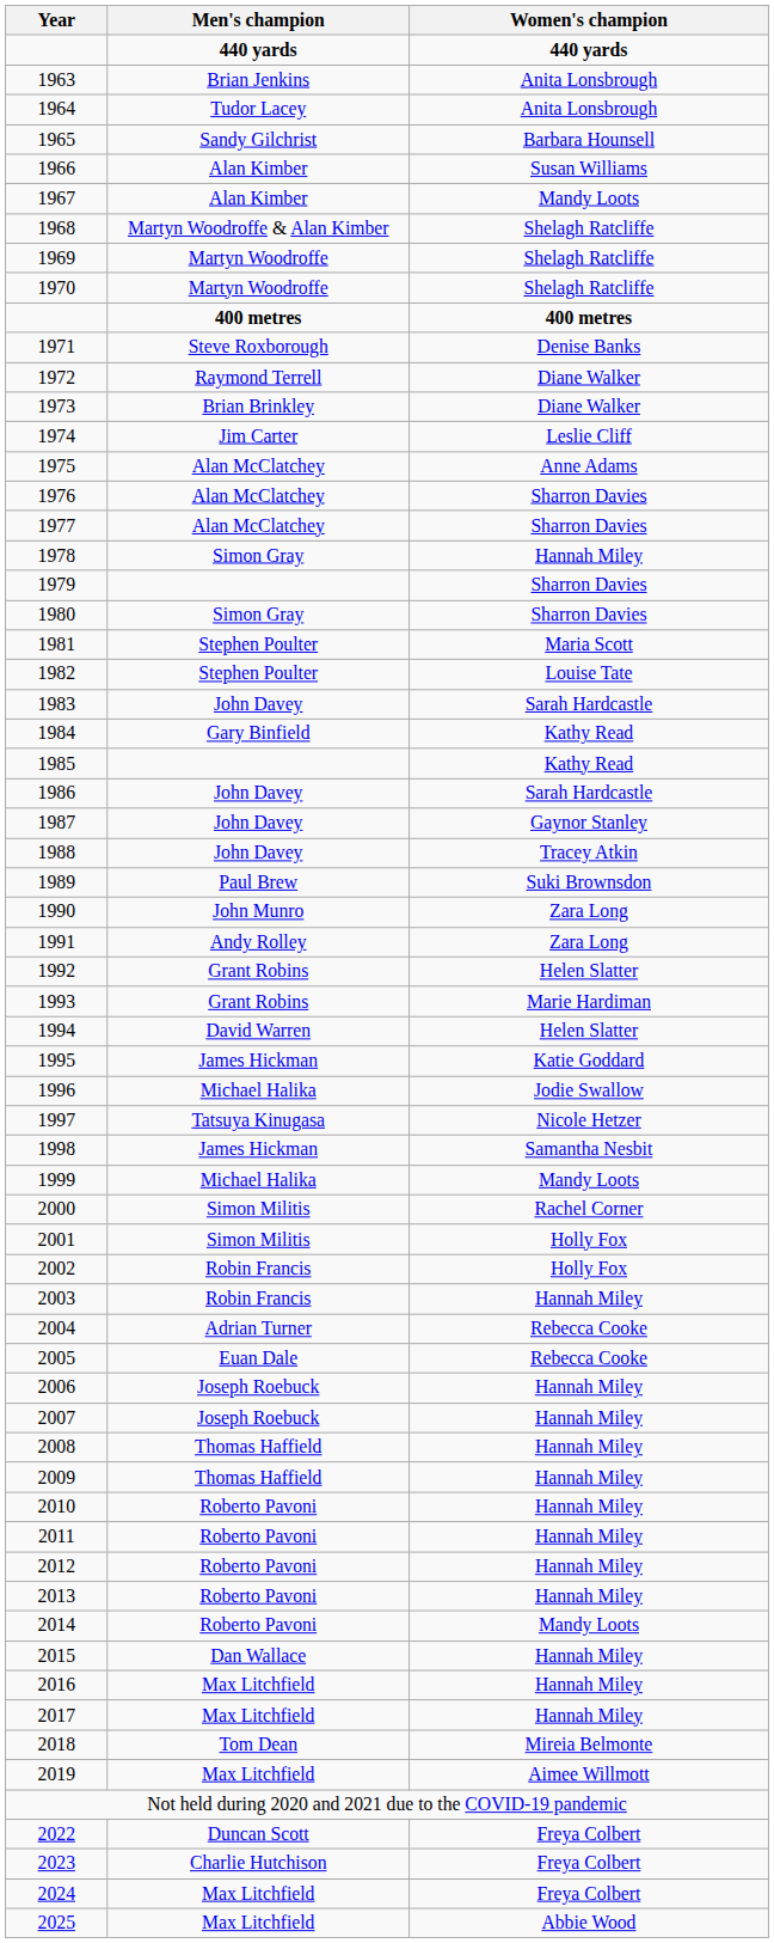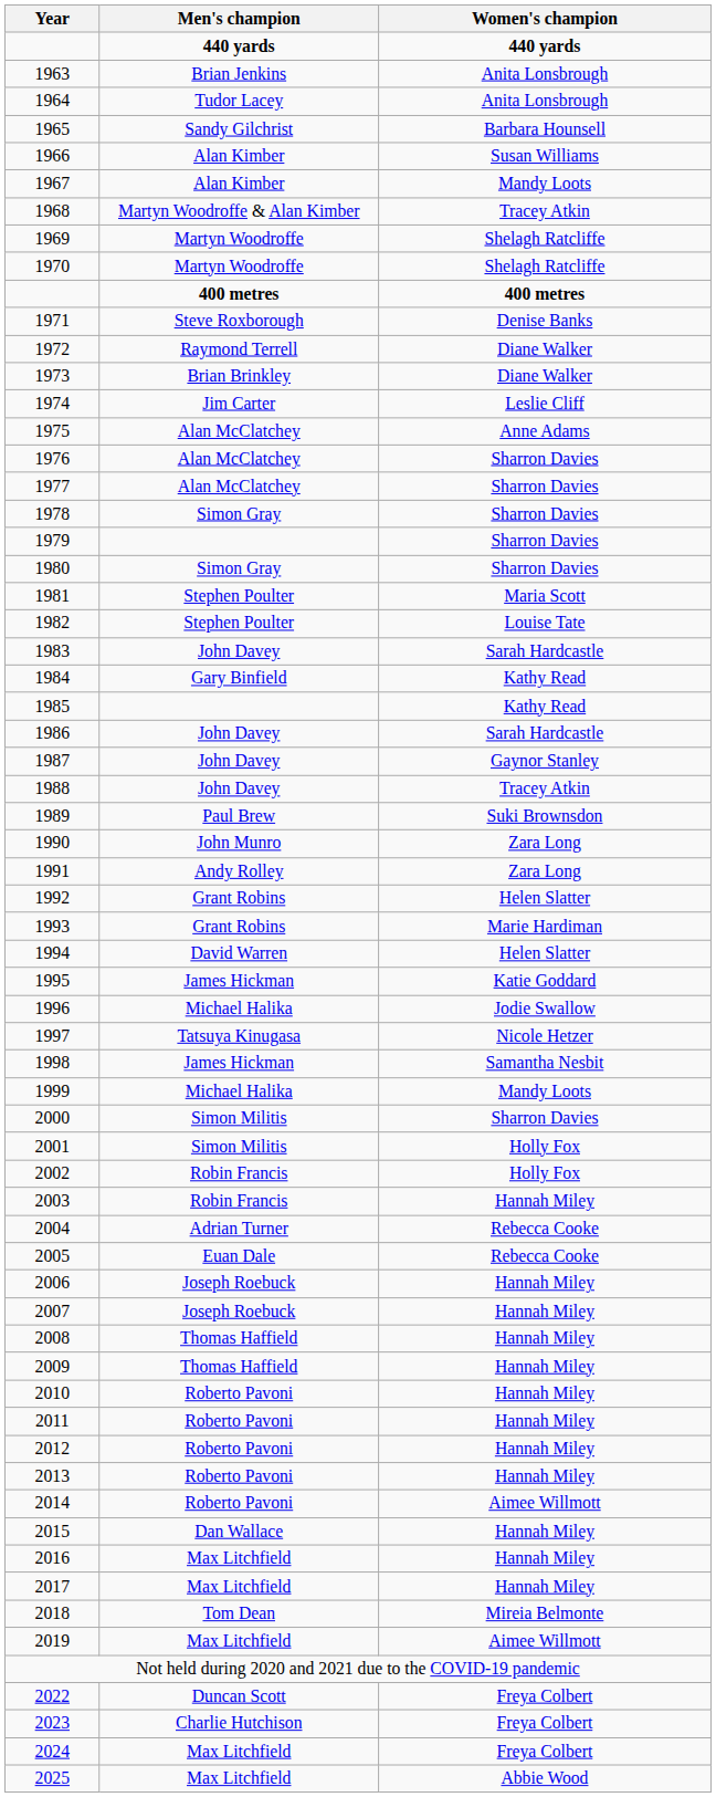 <table class="wikitable sortable" style="text-align:center">
 <tr>
 <th width=80>Year</th>
 <th width=250>Men's champion</th>
 <th width=300>Women's champion</th>
 </tr>
 <tr>
 <td></td>
 <td><strong>440 yards</strong></td>
 <td><strong>440 yards</strong></td>
 </tr>
 <tr>
 <td>1963</td>
 <td><a href='#'>Brian Jenkins</a></td>
 <td><a href='#'>Anita Lonsbrough</a></td>
 </tr>
 <tr>
 <td>1964</td>
 <td><a href='#'>Tudor Lacey</a></td>
 <td><a href='#'>Anita Lonsbrough</a></td>
 </tr>
 <tr>
 <td>1965</td>
 <td><a href='#'>Sandy Gilchrist</a></td>
 <td><a href='#'>Barbara Hounsell</a></td>
 </tr>
 <tr>
 <td>1966</td>
 <td><a href='#'>Alan Kimber</a></td>
 <td><a href='#'>Susan Williams</a></td>
 </tr>
 <tr>
 <td>1967</td>
 <td><a href='#'>Alan Kimber</a></td>
 <td><a href='#'>Mandy Loots</a></td>
 </tr>
 <tr>
 <td>1968</td>
 <td><a href='#'>Martyn Woodroffe</a> & <a href='#'>Alan Kimber</a></td>
-<td><a href='#'>Shelagh Ratcliffe</a></td>
+<td><a href='#'>Tracey Atkin</a></td>
 </tr>
 <tr>
 <td>1969</td>
 <td><a href='#'>Martyn Woodroffe</a></td>
 <td><a href='#'>Shelagh Ratcliffe</a></td>
 </tr>
 <tr>
 <td>1970</td>
 <td><a href='#'>Martyn Woodroffe</a></td>
 <td><a href='#'>Shelagh Ratcliffe</a></td>
 </tr>
 <tr>
 <td></td>
 <td><strong>400 metres</strong></td>
 <td><strong>400 metres</strong></td>
 </tr>
 <tr>
 <td>1971</td>
 <td><a href='#'>Steve Roxborough</a></td>
 <td><a href='#'>Denise Banks</a></td>
 </tr>
 <tr>
 <td>1972</td>
 <td><a href='#'>Raymond Terrell</a></td>
 <td><a href='#'>Diane Walker</a></td>
 </tr>
 <tr>
 <td>1973</td>
 <td><a href='#'>Brian Brinkley</a></td>
 <td><a href='#'>Diane Walker</a></td>
 </tr>
 <tr>
 <td>1974</td>
 <td><a href='#'>Jim Carter</a></td>
 <td><a href='#'>Leslie Cliff</a></td>
 </tr>
 <tr>
 <td>1975</td>
 <td><a href='#'>Alan McClatchey</a></td>
 <td><a href='#'>Anne Adams</a></td>
 </tr>
 <tr>
 <td>1976</td>
 <td><a href='#'>Alan McClatchey</a></td>
 <td><a href='#'>Sharron Davies</a></td>
 </tr>
 <tr>
 <td>1977</td>
 <td><a href='#'>Alan McClatchey</a></td>
 <td><a href='#'>Sharron Davies</a></td>
 </tr>
 <tr>
 <td>1978</td>
 <td><a href='#'>Simon Gray</a></td>
-<td><a href='#'>Hannah Miley</a></td>
+<td><a href='#'>Sharron Davies</a></td>
 </tr>
 <tr>
 <td>1979</td>
 <td></td>
 <td><a href='#'>Sharron Davies</a></td>
 </tr>
 <tr>
 <td>1980</td>
 <td><a href='#'>Simon Gray</a></td>
 <td><a href='#'>Sharron Davies</a></td>
 </tr>
 <tr>
 <td>1981</td>
 <td><a href='#'>Stephen Poulter</a></td>
 <td><a href='#'>Maria Scott</a></td>
 </tr>
 <tr>
 <td>1982</td>
 <td><a href='#'>Stephen Poulter</a></td>
 <td><a href='#'>Louise Tate</a></td>
 </tr>
 <tr>
 <td>1983</td>
 <td><a href='#'>John Davey</a></td>
 <td><a href='#'>Sarah Hardcastle</a></td>
 </tr>
 <tr>
 <td>1984</td>
 <td><a href='#'>Gary Binfield</a></td>
 <td><a href='#'>Kathy Read</a></td>
 </tr>
 <tr>
 <td>1985</td>
 <td></td>
 <td><a href='#'>Kathy Read</a></td>
 </tr>
 <tr>
 <td>1986</td>
 <td><a href='#'>John Davey</a></td>
 <td><a href='#'>Sarah Hardcastle</a></td>
 </tr>
 <tr>
 <td>1987</td>
 <td><a href='#'>John Davey</a></td>
 <td><a href='#'>Gaynor Stanley</a></td>
 </tr>
 <tr>
 <td>1988</td>
 <td><a href='#'>John Davey</a></td>
 <td><a href='#'>Tracey Atkin</a></td>
 </tr>
 <tr>
 <td>1989</td>
 <td><a href='#'>Paul Brew</a></td>
 <td><a href='#'>Suki Brownsdon</a></td>
 </tr>
 <tr>
 <td>1990</td>
 <td><a href='#'>John Munro</a></td>
 <td><a href='#'>Zara Long</a></td>
 </tr>
 <tr>
 <td>1991</td>
 <td><a href='#'>Andy Rolley</a></td>
 <td><a href='#'>Zara Long</a></td>
 </tr>
 <tr>
 <td>1992</td>
 <td><a href='#'>Grant Robins</a></td>
 <td><a href='#'>Helen Slatter</a></td>
 </tr>
 <tr>
 <td>1993</td>
 <td><a href='#'>Grant Robins</a></td>
 <td><a href='#'>Marie Hardiman</a></td>
 </tr>
 <tr>
 <td>1994</td>
 <td><a href='#'>David Warren</a></td>
 <td><a href='#'>Helen Slatter</a></td>
 </tr>
 <tr>
 <td>1995</td>
 <td><a href='#'>James Hickman</a></td>
 <td><a href='#'>Katie Goddard</a></td>
 </tr>
 <tr>
 <td>1996</td>
 <td><a href='#'>Michael Halika</a></td>
 <td><a href='#'>Jodie Swallow</a></td>
 </tr>
 <tr>
 <td>1997</td>
 <td><a href='#'>Tatsuya Kinugasa</a></td>
 <td><a href='#'>Nicole Hetzer</a></td>
 </tr>
 <tr>
 <td>1998</td>
 <td><a href='#'>James Hickman</a></td>
 <td><a href='#'>Samantha Nesbit</a></td>
 </tr>
 <tr>
 <td>1999</td>
 <td><a href='#'>Michael Halika</a></td>
 <td><a href='#'>Mandy Loots</a></td>
 </tr>
 <tr>
 <td>2000</td>
 <td><a href='#'>Simon Militis</a></td>
-<td><a href='#'>Rachel Corner</a></td>
+<td><a href='#'>Sharron Davies</a></td>
 </tr>
 <tr>
 <td>2001</td>
 <td><a href='#'>Simon Militis</a></td>
 <td><a href='#'>Holly Fox</a></td>
 </tr>
 <tr>
 <td>2002</td>
 <td><a href='#'>Robin Francis</a></td>
 <td><a href='#'>Holly Fox</a></td>
 </tr>
 <tr>
 <td>2003</td>
 <td><a href='#'>Robin Francis</a></td>
 <td><a href='#'>Hannah Miley</a></td>
 </tr>
 <tr>
 <td>2004</td>
 <td><a href='#'>Adrian Turner</a></td>
 <td><a href='#'>Rebecca Cooke</a></td>
 </tr>
 <tr>
 <td>2005</td>
 <td><a href='#'>Euan Dale</a></td>
 <td><a href='#'>Rebecca Cooke</a></td>
 </tr>
 <tr>
 <td>2006</td>
 <td><a href='#'>Joseph Roebuck</a></td>
 <td><a href='#'>Hannah Miley</a></td>
 </tr>
 <tr>
 <td>2007</td>
 <td><a href='#'>Joseph Roebuck</a></td>
 <td><a href='#'>Hannah Miley</a></td>
 </tr>
 <tr>
 <td>2008</td>
 <td><a href='#'>Thomas Haffield</a></td>
 <td><a href='#'>Hannah Miley</a></td>
 </tr>
 <tr>
 <td>2009</td>
 <td><a href='#'>Thomas Haffield</a></td>
 <td><a href='#'>Hannah Miley</a></td>
 </tr>
 <tr>
 <td>2010</td>
 <td><a href='#'>Roberto Pavoni</a></td>
 <td><a href='#'>Hannah Miley</a></td>
 </tr>
 <tr>
 <td>2011</td>
 <td><a href='#'>Roberto Pavoni</a></td>
 <td><a href='#'>Hannah Miley</a></td>
 </tr>
 <tr>
 <td>2012</td>
 <td><a href='#'>Roberto Pavoni</a></td>
 <td><a href='#'>Hannah Miley</a></td>
 </tr>
 <tr>
 <td>2013</td>
 <td><a href='#'>Roberto Pavoni</a></td>
 <td><a href='#'>Hannah Miley</a></td>
 </tr>
 <tr>
 <td>2014</td>
 <td><a href='#'>Roberto Pavoni</a></td>
-<td><a href='#'>Mandy Loots</a></td>
+<td><a href='#'>Aimee Willmott</a></td>
 </tr>
 <tr>
 <td>2015</td>
 <td><a href='#'>Dan Wallace</a></td>
 <td><a href='#'>Hannah Miley</a></td>
 </tr>
 <tr>
 <td>2016</td>
 <td><a href='#'>Max Litchfield</a></td>
 <td><a href='#'>Hannah Miley</a></td>
 </tr>
 <tr>
 <td>2017</td>
 <td><a href='#'>Max Litchfield</a></td>
 <td><a href='#'>Hannah Miley</a></td>
 </tr>
 <tr>
 <td>2018</td>
 <td><a href='#'>Tom Dean</a></td>
 <td><a href='#'>Mireia Belmonte</a></td>
 </tr>
 <tr>
 <td>2019</td>
 <td><a href='#'>Max Litchfield</a></td>
 <td><a href='#'>Aimee Willmott</a></td>
 </tr>
 <tr>
 <td colspan=4>Not held during 2020 and 2021 due to the <a href='#'>COVID-19 pandemic</a></td>
 </tr>
 <tr>
 <td><a href='#'>2022</a></td>
 <td><a href='#'>Duncan Scott</a></td>
 <td><a href='#'>Freya Colbert</a></td>
 </tr>
 <tr>
 <td><a href='#'>2023</a></td>
 <td><a href='#'>Charlie Hutchison</a></td>
 <td><a href='#'>Freya Colbert</a></td>
 </tr>
 <tr>
 <td><a href='#'>2024</a></td>
 <td><a href='#'>Max Litchfield</a></td>
 <td><a href='#'>Freya Colbert</a></td>
 </tr>
 <tr>
 <td><a href='#'>2025</a></td>
 <td><a href='#'>Max Litchfield</a></td>
 <td><a href='#'>Abbie Wood</a></td>
 </tr>
 </table>
